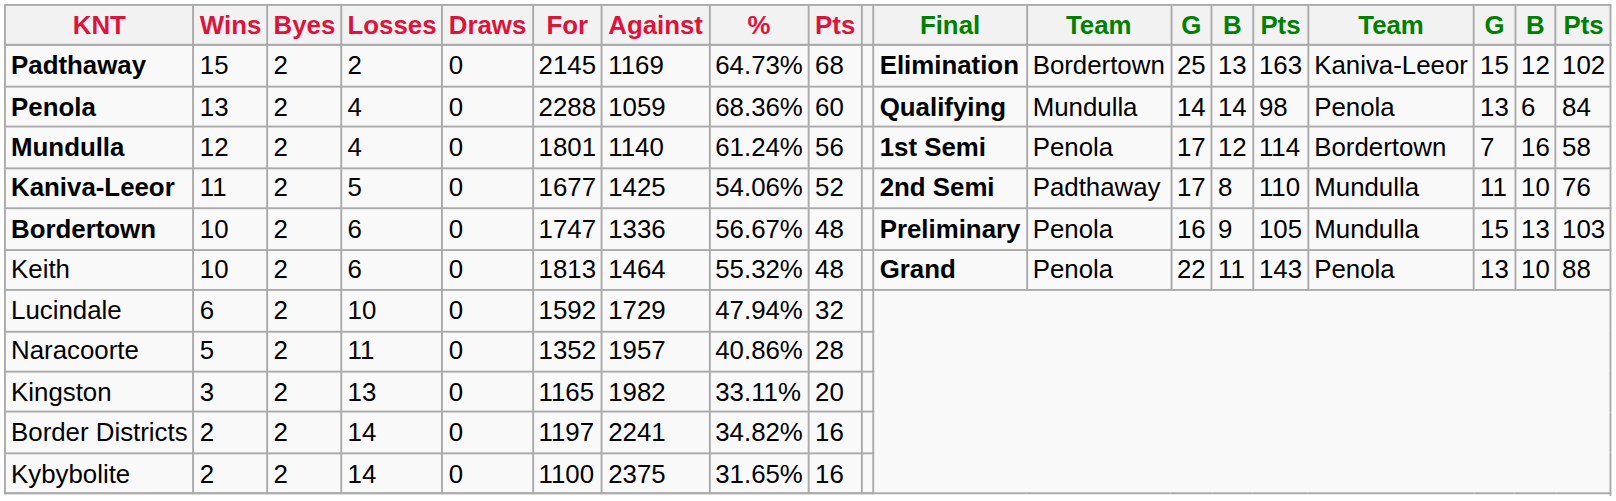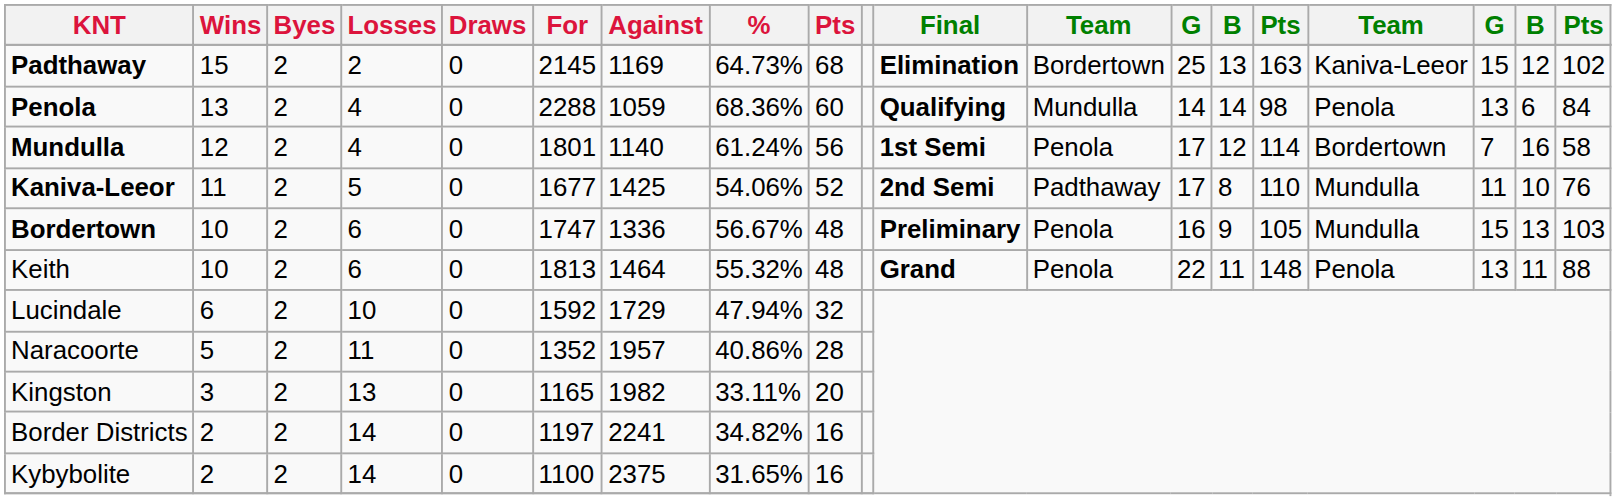 <table style="font-size: 85%; text-align: left;" class="wikitable">
 <tr>
 <th style="color:crimson">KNT</th>
 <th style="color:crimson">Wins</th>
 <th style="color:crimson">Byes</th>
 <th style="color:crimson">Losses</th>
 <th style="color:crimson">Draws</th>
 <th style="color:crimson">For</th>
 <th style="color:crimson">Against</th>
 <th style="color:crimson">%</th>
 <th style="color:crimson">Pts</th>
 <th></th>
 <th style="color:green">Final</th>
 <th style="color:green">Team</th>
 <th style="color:green">G</th>
 <th style="color:green">B</th>
 <th style="color:green">Pts</th>
 <th style="color:green">Team</th>
 <th style="color:green">G</th>
 <th style="color:green">B</th>
 <th style="color:green">Pts</th>
 </tr>
 <tr>
 </tr>
 <tr>
 </tr>
 <tr>
 <td><strong>	Padthaway	</strong></td>
 <td>15</td>
 <td>2</td>
 <td>2</td>
 <td>0</td>
 <td>2145</td>
 <td>1169</td>
 <td>64.73%</td>
 <td>68</td>
 <td></td>
 <td><strong>Elimination</strong></td>
 <td>Bordertown</td>
 <td>25</td>
 <td>13</td>
 <td>163</td>
 <td>Kaniva-Leeor</td>
 <td>15</td>
 <td>12</td>
 <td>102</td>
 </tr>
 <tr>
 <td><strong>	Penola	</strong></td>
 <td>13</td>
 <td>2</td>
 <td>4</td>
 <td>0</td>
 <td>2288</td>
 <td>1059</td>
 <td>68.36%</td>
 <td>60</td>
 <td></td>
 <td><strong>Qualifying</strong></td>
 <td>Mundulla</td>
 <td>14</td>
 <td>14</td>
 <td>98</td>
 <td>Penola</td>
 <td>13</td>
 <td>6</td>
 <td>84</td>
 </tr>
 <tr>
 <td><strong>	Mundulla	</strong></td>
 <td>12</td>
 <td>2</td>
 <td>4</td>
 <td>0</td>
 <td>1801</td>
 <td>1140</td>
 <td>61.24%</td>
 <td>56</td>
 <td></td>
 <td><strong>1st Semi</strong></td>
 <td>Penola</td>
 <td>17</td>
 <td>12</td>
 <td>114</td>
 <td>Bordertown</td>
 <td>7</td>
 <td>16</td>
 <td>58</td>
 </tr>
 <tr>
 <td><strong>	Kaniva-Leeor	</strong></td>
 <td>11</td>
 <td>2</td>
 <td>5</td>
 <td>0</td>
 <td>1677</td>
 <td>1425</td>
 <td>54.06%</td>
 <td>52</td>
 <td></td>
 <td><strong>2nd Semi</strong></td>
 <td>Padthaway</td>
 <td>17</td>
 <td>8</td>
 <td>110</td>
 <td>Mundulla</td>
 <td>11</td>
 <td>10</td>
 <td>76</td>
 </tr>
 <tr>
 <td><strong>	Bordertown	</strong></td>
 <td>10</td>
 <td>2</td>
 <td>6</td>
 <td>0</td>
 <td>1747</td>
 <td>1336</td>
 <td>56.67%</td>
 <td>48</td>
 <td></td>
 <td><strong>Preliminary</strong></td>
 <td>Penola</td>
 <td>16</td>
 <td>9</td>
 <td>105</td>
 <td>Mundulla</td>
 <td>15</td>
 <td>13</td>
 <td>103</td>
 </tr>
 <tr>
 <td>Keith</td>
 <td>10</td>
 <td>2</td>
 <td>6</td>
 <td>0</td>
 <td>1813</td>
 <td>1464</td>
 <td>55.32%</td>
 <td>48</td>
 <td></td>
 <td><strong>Grand</strong></td>
 <td>Penola</td>
 <td>22</td>
 <td>11</td>
-<td>143</td>
+<td>148</td>
 <td>Penola</td>
 <td>13</td>
-<td>10</td>
+<td>11</td>
 <td>88</td>
 </tr>
 <tr>
 <td>Lucindale</td>
 <td>6</td>
 <td>2</td>
 <td>10</td>
 <td>0</td>
 <td>1592</td>
 <td>1729</td>
 <td>47.94%</td>
 <td>32</td>
 <td></td>
 </tr>
 <tr>
 <td>Naracoorte</td>
 <td>5</td>
 <td>2</td>
 <td>11</td>
 <td>0</td>
 <td>1352</td>
 <td>1957</td>
 <td>40.86%</td>
 <td>28</td>
 <td></td>
 </tr>
 <tr>
 <td>Kingston</td>
 <td>3</td>
 <td>2</td>
 <td>13</td>
 <td>0</td>
 <td>1165</td>
 <td>1982</td>
 <td>33.11%</td>
 <td>20</td>
 <td></td>
 </tr>
 <tr>
 <td>Border Districts</td>
 <td>2</td>
 <td>2</td>
 <td>14</td>
 <td>0</td>
 <td>1197</td>
 <td>2241</td>
 <td>34.82%</td>
 <td>16</td>
 <td></td>
 </tr>
 <tr>
 <td>Kybybolite</td>
 <td>2</td>
 <td>2</td>
 <td>14</td>
 <td>0</td>
 <td>1100</td>
 <td>2375</td>
 <td>31.65%</td>
 <td>16</td>
 <td></td>
 </tr>
 <tr>
 </tr>
 </table>
